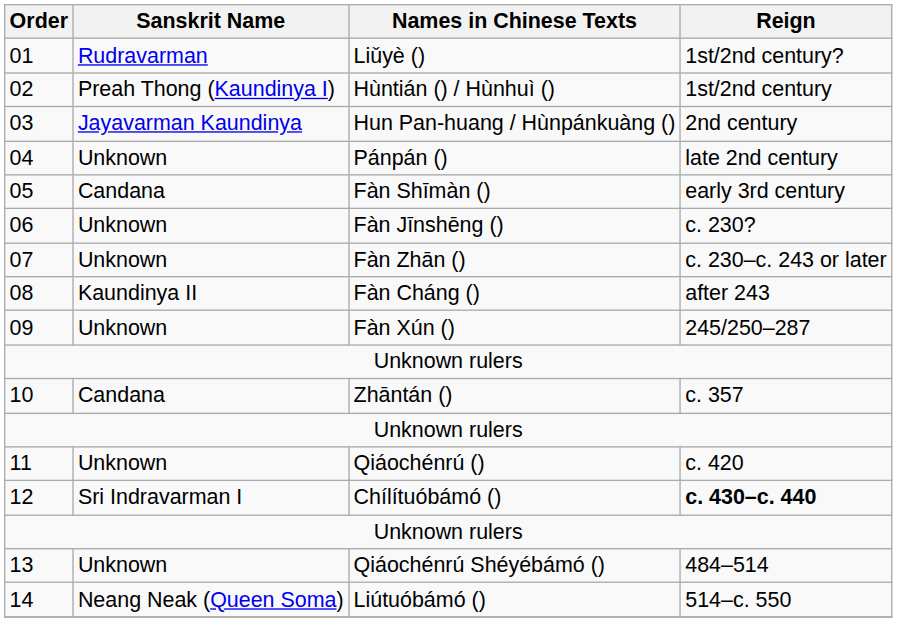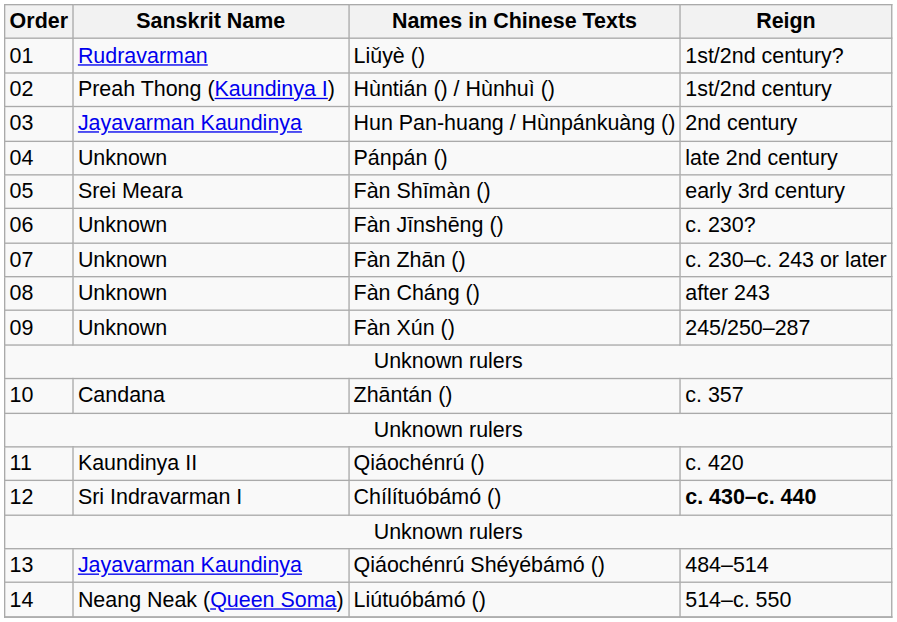 <table class="wikitable">
 <tr>
 <th>Order</th>
 <th>Sanskrit Name</th>
 <th>Names in Chinese Texts</th>
 <th>Reign</th>
 </tr>
 <tr>
 <td>01</td>
 <td><a href='#'>Rudravarman</a></td>
 <td>Liǔyè ()</td>
 <td align="centre">1st/2nd century?</td>
 </tr>
 <tr>
 <td>02</td>
 <td>Preah Thong (<a href='#'>Kaundinya I</a>)</td>
 <td>Hùntián () / Hùnhuì ()</td>
 <td align="centre">1st/2nd century</td>
 </tr>
 <tr>
 <td>03</td>
 <td><a href='#'>Jayavarman Kaundinya</a></td>
 <td>Hun Pan-huang / Hùnpánkuàng ()</td>
 <td align="centre">2nd century</td>
 </tr>
 <tr>
 <td>04</td>
 <td>Unknown</td>
 <td>Pánpán ()</td>
 <td align="centre">late 2nd century</td>
 </tr>
 <tr>
 <td>05</td>
-<td>Candana</td>
+<td>Srei Meara</td>
 <td>Fàn Shīmàn ()</td>
 <td align="centre">early 3rd century</td>
 </tr>
 <tr>
 <td>06</td>
 <td>Unknown</td>
 <td>Fàn Jīnshēng ()</td>
 <td align="centre">c. 230?</td>
 </tr>
 <tr>
 <td>07</td>
 <td>Unknown</td>
 <td>Fàn Zhān ()</td>
 <td align="centre">c. 230–c. 243 or later</td>
 </tr>
 <tr>
 <td>08</td>
-<td>Kaundinya II</td>
+<td>Unknown</td>
 <td>Fàn Cháng ()</td>
 <td align="centre">after 243</td>
 </tr>
 <tr>
 <td>09</td>
 <td>Unknown</td>
 <td>Fàn Xún ()</td>
 <td align="centre">245/250–287</td>
 </tr>
 <tr>
 <td colspan="4" align="center">Unknown rulers</td>
 </tr>
 <tr>
 <td>10</td>
 <td>Candana</td>
 <td>Zhāntán ()</td>
 <td align="centre">c. 357</td>
 </tr>
 <tr>
 <td colspan="4" align="center">Unknown rulers</td>
 </tr>
 <tr>
 <td>11</td>
-<td>Unknown</td>
+<td>Kaundinya II</td>
 <td>Qiáochénrú ()</td>
 <td align="centre">c. 420</td>
 </tr>
 <tr>
 <td>12</td>
 <td>Sri Indravarman I</td>
 <td>Chílítuóbámó ()</td>
 <td align="centre"><strong>c. 430–c. 440</strong></td>
 </tr>
 <tr>
 <td colspan="4" align="center">Unknown rulers</td>
 </tr>
 <tr>
 <td>13</td>
-<td>Unknown</td>
+<td><a href='#'>Jayavarman Kaundinya</a></td>
 <td>Qiáochénrú Shéyébámó ()</td>
 <td align="centre">484–514</td>
 </tr>
 <tr>
 <td>14</td>
 <td>Neang Neak (<a href='#'>Queen Soma</a>)</td>
 <td>Liútuóbámó ()</td>
 <td align="centre">514–c. 550</td>
 </tr>
 <tr>
 </tr>
 </table>
